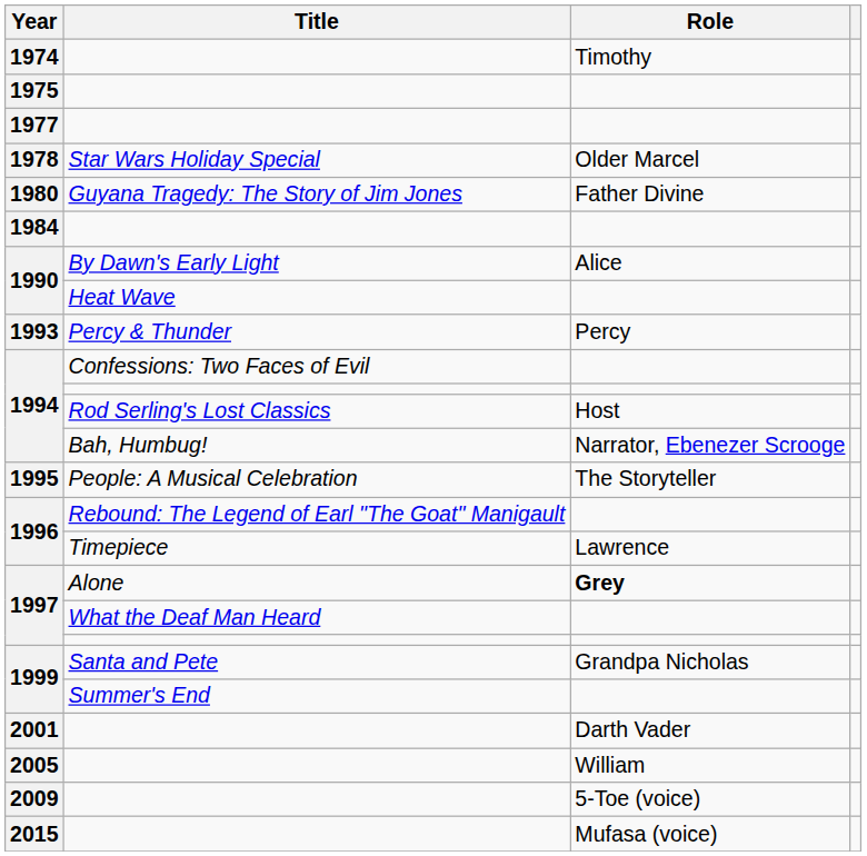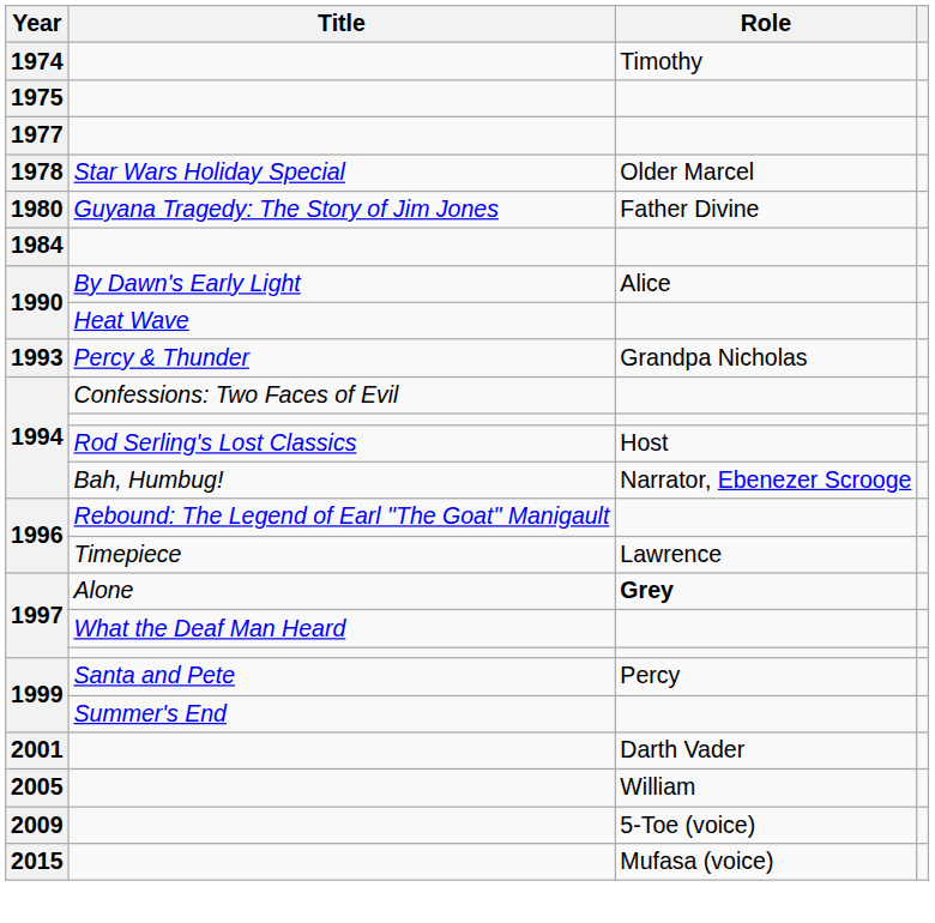 <table class="wikitable sortable plainrowheaders">
 <tr>
 <th scope="col">Year</th>
 <th scope="col">Title</th>
 <th scope="col">Role</th>
 <th scope="col" class="unsortable"></th>
 </tr>
 <tr>
 <th scope="row">1974</th>
 <td><em></em></td>
 <td>Timothy</td>
 <td style="text-align:center;"></td>
 </tr>
 <tr>
 <th scope="row">1975</th>
 <td></td>
 <td></td>
 <td style="text-align:center;"></td>
 </tr>
 <tr>
 <th scope="row">1977</th>
 <td><em></em></td>
 <td></td>
 <td style="text-align:center;"></td>
 </tr>
 <tr>
 <th scope="row">1978</th>
 <td><em><a href='#'>Star Wars Holiday Special</a></em></td>
 <td>Older Marcel</td>
 <td style="text-align:center;"></td>
 </tr>
 <tr>
 <th scope="row">1980</th>
 <td><em><a href='#'>Guyana Tragedy: The Story of Jim Jones</a></em></td>
 <td>Father Divine</td>
 <td style="text-align:center;"></td>
 </tr>
 <tr>
 <th scope="row">1984</th>
 <td><em></em></td>
 <td></td>
 <td style="text-align:center;"></td>
 </tr>
 <tr>
 <th scope="row" rowspan="2">1990</th>
 <td><em><a href='#'>By Dawn's Early Light</a></em></td>
 <td>Alice</td>
 <td style="text-align:center;"></td>
 </tr>
 <tr>
 <td><em><a href='#'>Heat Wave</a></em></td>
 <td></td>
 <td style="text-align:center;"></td>
 </tr>
 <tr>
 <th scope="row">1993</th>
 <td><em><a href='#'>Percy & Thunder</a></em></td>
-<td>Percy</td>
+<td>Grandpa Nicholas</td>
 <td style="text-align:center;"></td>
 </tr>
 <tr>
 <th scope="row" rowspan="4">1994</th>
 <td><em>Confessions: Two Faces of Evil</em></td>
 <td></td>
 <td style="text-align:center;"></td>
 </tr>
 <tr>
 <td><em></em></td>
 <td></td>
 <td style="text-align:center;"></td>
 </tr>
 <tr>
 <td><em><a href='#'>Rod Serling's Lost Classics</a></em></td>
 <td>Host</td>
 <td style="text-align:center;"></td>
 </tr>
 <tr>
 <td><em>Bah, Humbug!</em></td>
 <td>Narrator, <a href='#'>Ebenezer Scrooge</a></td>
-<td style="text-align:center;"></td>
-</tr>
-<tr>
-<th scope="row">1995</th>
-<td><em>People: A Musical Celebration</em></td>
-<td>The Storyteller</td>
 <td style="text-align:center;"></td>
 </tr>
 <tr>
 <th scope="row" rowspan="2">1996</th>
 <td><em><a href='#'>Rebound: The Legend of Earl "The Goat" Manigault</a></em></td>
 <td></td>
 <td style="text-align:center;"></td>
 </tr>
 <tr>
 <td><em>Timepiece</em></td>
 <td>Lawrence</td>
 <td style="text-align:center;"></td>
 </tr>
 <tr>
 <th scope="row" rowspan="3">1997</th>
 <td><em>Alone</em></td>
 <td><strong>Grey</strong></td>
 <td style="text-align:center;"></td>
 </tr>
 <tr>
 <td><em><a href='#'>What the Deaf Man Heard</a></em></td>
 <td></td>
 <td style="text-align:center;"></td>
 </tr>
 <tr>
 <td><em></em></td>
 <td></td>
 <td style="text-align:center;"></td>
 </tr>
 <tr>
 <th scope="row" rowspan="2">1999</th>
 <td><em><a href='#'>Santa and Pete</a></em></td>
-<td>Grandpa Nicholas</td>
+<td>Percy</td>
 <td style="text-align:center;"></td>
 </tr>
 <tr>
 <td><em><a href='#'>Summer's End</a></em></td>
 <td></td>
 <td style="text-align:center;"></td>
 </tr>
 <tr>
 <th scope="row">2001</th>
 <td><em></em></td>
 <td>Darth Vader</td>
 <td style="text-align:center;"></td>
 </tr>
 <tr>
 <th scope="row">2005</th>
 <td><em></em></td>
 <td>William</td>
 <td style="text-align:center;"></td>
 </tr>
 <tr>
 <th scope="row">2009</th>
 <td><em></em></td>
 <td>5-Toe (voice)</td>
 <td style="text-align:center;"></td>
 </tr>
 <tr>
 <th scope="row">2015</th>
 <td></td>
 <td>Mufasa (voice)</td>
 <td style="text-align:center;"></td>
 </tr>
 </table>
